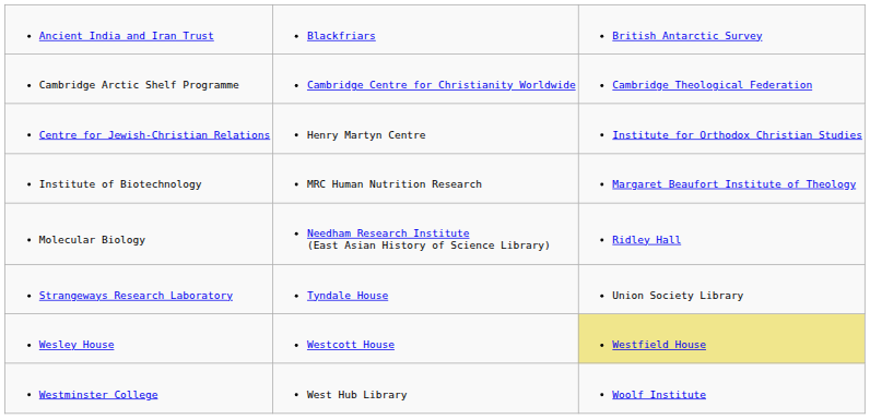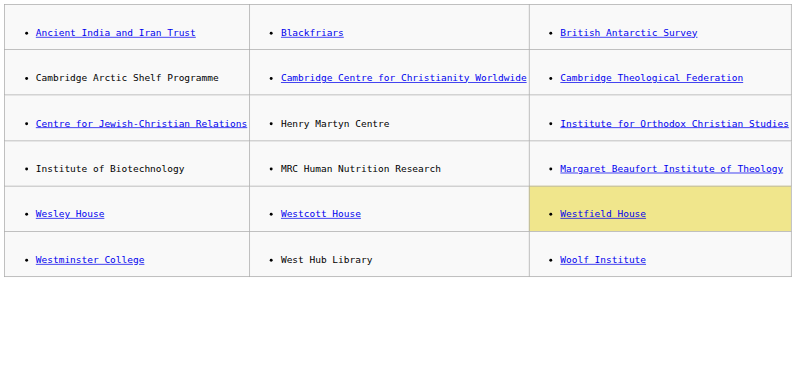 <table class="wikitable">
 <tr>
 <td><br><ul><li><a href='#'>Ancient India and Iran Trust</a></li></ul></td>
 <td><br><ul><li><a href='#'>Blackfriars</a></li></ul></td>
 <td><br><ul><li><a href='#'>British Antarctic Survey</a></li></ul></td>
 </tr>
 <tr>
 <td><br><ul><li>Cambridge Arctic Shelf Programme</li></ul></td>
 <td><br><ul><li><a href='#'>Cambridge Centre for Christianity Worldwide</a></li></ul></td>
 <td><br><ul><li><a href='#'>Cambridge Theological Federation</a></li></ul></td>
 </tr>
 <tr>
 <td><br><ul><li><a href='#'>Centre for Jewish-Christian Relations</a></li></ul></td>
 <td><br><ul><li>Henry Martyn Centre</li></ul></td>
 <td><br><ul><li><a href='#'>Institute for Orthodox Christian Studies</a></li></ul></td>
 </tr>
 <tr>
 <td><br><ul><li>Institute of Biotechnology</li></ul></td>
 <td><br><ul><li>MRC Human Nutrition Research</li></ul></td>
 <td><br><ul><li><a href='#'>Margaret Beaufort Institute of Theology</a></li></ul></td>
 </tr>
 <tr>
-<td><br><ul><li>Molecular Biology</li></ul></td>
-<td><br><ul><li><a href='#'>Needham Research Institute</a><br>(East Asian History of Science Library)</li></ul></td>
-<td><br><ul><li><a href='#'>Ridley Hall</a></li></ul></td>
-</tr>
-<tr>
-<td><br><ul><li><a href='#'>Strangeways Research Laboratory</a></li></ul></td>
-<td><br><ul><li><a href='#'>Tyndale House</a></li></ul></td>
-<td><br><ul><li>Union Society Library</li></ul></td>
-</tr>
-<tr>
 <td><br><ul><li><a href='#'>Wesley House</a></li></ul></td>
 <td><br><ul><li><a href='#'>Westcott House</a></li></ul></td>
 <td style="background: khaki;"><br><ul><li><a href='#'>Westfield House</a></li></ul></td>
 </tr>
 <tr>
 <td><br><ul><li><a href='#'>Westminster College</a></li></ul></td>
 <td><br><ul><li>West Hub Library</li></ul></td>
 <td><br><ul><li><a href='#'>Woolf Institute</a></li></ul></td>
 </tr>
 </table>
